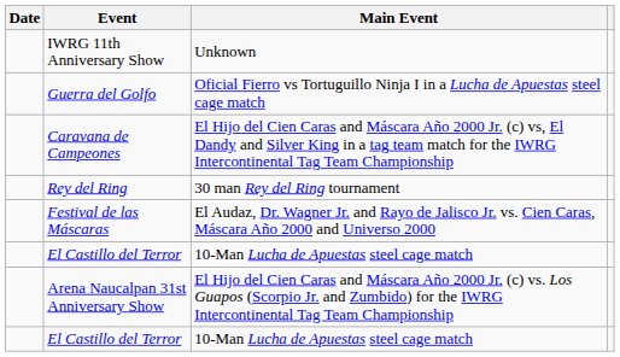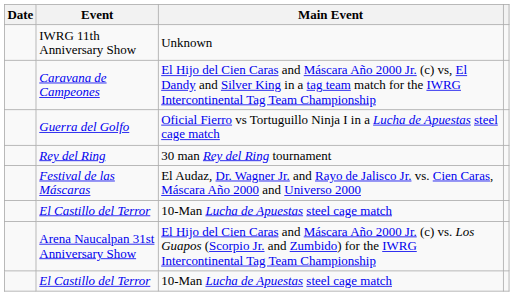 <table class="wikitable sortable" width=100%>
 <tr>
 <th scope="col">Date</th>
 <th scope="col">Event</th>
 <th class=unsortable scope="col">Main Event</th>
 <th class=unsortable scope="col"></th>
 </tr>
 <tr>
 <td></td>
 <td>IWRG 11th Anniversary Show</td>
 <td>Unknown</td>
 <td></td>
 </tr>
 <tr>
 <td></td>
-<td><em><a href='#'>Guerra del Golfo</a></em></td>
-<td><a href='#'>Oficial Fierro</a> vs Tortuguillo Ninja I in a <em><a href='#'>Lucha de Apuestas</a></em> <a href='#'>steel cage match</a></td>
+<td><em><a href='#'>Caravana de Campeones</a></em></td>
+<td><a href='#'>El Hijo del Cien Caras</a> and <a href='#'>Máscara Año 2000 Jr.</a> (c) vs, <a href='#'>El Dandy</a> and <a href='#'>Silver King</a> in a <a href='#'>tag team</a> match for the <a href='#'>IWRG Intercontinental Tag Team Championship</a></td>
 <td></td>
 </tr>
 <tr>
 <td></td>
-<td><em><a href='#'>Caravana de Campeones</a></em></td>
-<td><a href='#'>El Hijo del Cien Caras</a> and <a href='#'>Máscara Año 2000 Jr.</a> (c) vs, <a href='#'>El Dandy</a> and <a href='#'>Silver King</a> in a <a href='#'>tag team</a> match for the <a href='#'>IWRG Intercontinental Tag Team Championship</a></td>
+<td><em><a href='#'>Guerra del Golfo</a></em></td>
+<td><a href='#'>Oficial Fierro</a> vs Tortuguillo Ninja I in a <em><a href='#'>Lucha de Apuestas</a></em> <a href='#'>steel cage match</a></td>
 <td></td>
 </tr>
 <tr>
 <td></td>
 <td><em><a href='#'>Rey del Ring</a></em></td>
 <td>30 man <em><a href='#'>Rey del Ring</a></em> tournament</td>
 <td></td>
 </tr>
 <tr>
 <td></td>
 <td><em><a href='#'>Festival de las Máscaras</a></em></td>
 <td>El Audaz, <a href='#'>Dr. Wagner Jr.</a> and <a href='#'>Rayo de Jalisco Jr.</a> vs. <a href='#'>Cien Caras</a>, <a href='#'>Máscara Año 2000</a> and <a href='#'>Universo 2000</a></td>
 <td></td>
 </tr>
 <tr>
 <td></td>
 <td><em><a href='#'>El Castillo del Terror</a></em></td>
 <td>10-Man <em><a href='#'>Lucha de Apuestas</a></em> <a href='#'>steel cage match</a></td>
 <td></td>
 </tr>
 <tr>
 <td></td>
 <td><a href='#'>Arena Naucalpan 31st Anniversary Show</a></td>
 <td><a href='#'>El Hijo del Cien Caras</a> and <a href='#'>Máscara Año 2000 Jr.</a> (c) vs. <em>Los Guapos</em> (<a href='#'>Scorpio Jr.</a> and <a href='#'>Zumbido</a>) for the <a href='#'>IWRG Intercontinental Tag Team Championship</a></td>
 <td></td>
 </tr>
 <tr>
 <td></td>
 <td><em><a href='#'>El Castillo del Terror</a></em></td>
 <td>10-Man <em><a href='#'>Lucha de Apuestas</a></em> <a href='#'>steel cage match</a></td>
 <td></td>
 </tr>
 </table>
